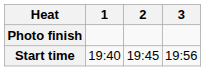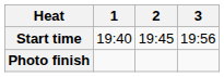 <table class="wikitable" style="text-align:center">
 <tr>
 <th>Heat</th>
 <th>1</th>
 <th>2</th>
 <th>3</th>
 </tr>
 <tr>
+<th>Start time</th>
+<td>19:40</td>
+<td>19:45</td>
+<td>19:56</td>
+</tr>
+<tr>
 <th>Photo finish</th>
 <td></td>
 <td></td>
 <td></td>
 </tr>
-<tr>
-<th>Start time</th>
-<td>19:40</td>
-<td>19:45</td>
-<td>19:56</td>
-</tr>
 </table>
